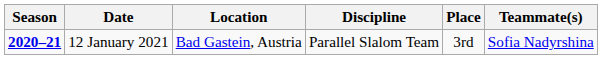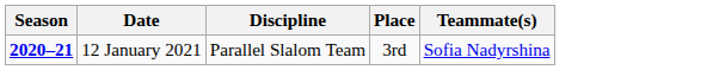 <table class="wikitable"  style="text-align:center; font-size:95%;">
 <tr>
 <th>Season</th>
 <th>Date</th>
-<th>Location</th>
 <th>Discipline</th>
 <th>Place</th>
 <th>Teammate(s)</th>
 </tr>
 <tr>
 <td align=center><strong><a href='#'>2020–21</a></strong></td>
 <td align=left>12 January 2021</td>
-<td align=left> <a href='#'>Bad Gastein</a>, Austria</td>
 <td>Parallel Slalom Team</td>
 <td>3rd</td>
 <td><a href='#'>Sofia Nadyrshina</a></td>
 </tr>
 </table>
